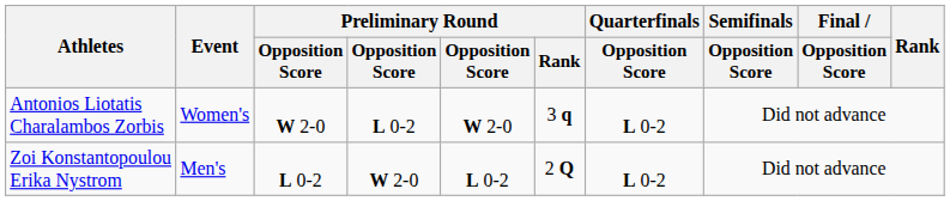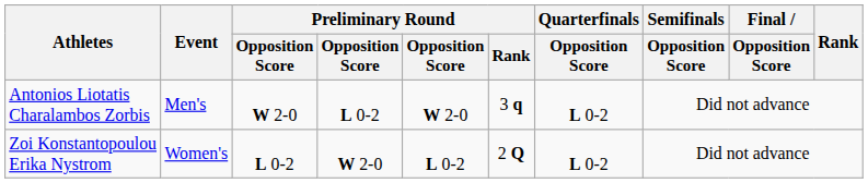 <table class=wikitable style=font-size:89%;text-align:center>
 <tr>
 <th rowspan=2>Athletes</th>
 <th rowspan=2>Event</th>
 <th colspan=4>Preliminary Round</th>
 <th>Quarterfinals</th>
 <th>Semifinals</th>
 <th>Final / </th>
 <th rowspan=2>Rank</th>
 </tr>
 <tr style=font-size:95%>
 <th>Opposition<br>Score</th>
 <th>Opposition<br>Score</th>
 <th>Opposition<br>Score</th>
 <th>Rank</th>
 <th>Opposition<br>Score</th>
 <th>Opposition<br>Score</th>
 <th>Opposition<br>Score</th>
 </tr>
 <tr align=center>
 <td align=left><a href='#'>Antonios Liotatis</a><br><a href='#'>Charalambos Zorbis</a></td>
-<td align=left><a href='#'>Women's</a></td>
+<td align=left><a href='#'>Men's</a></td>
 <td><br><strong>W</strong> 2-0</td>
 <td><br><strong>L</strong> 0-2</td>
 <td><br><strong>W</strong> 2-0</td>
 <td>3 <strong>q</strong></td>
 <td><br><strong>L</strong> 0-2</td>
 <td colspan="3">Did not advance</td>
 </tr>
 <tr align=center>
 <td align=left><a href='#'>Zoi Konstantopoulou</a><br><a href='#'>Erika Nystrom</a></td>
-<td align=left><a href='#'>Men's</a></td>
+<td align=left><a href='#'>Women's</a></td>
 <td><br><strong>L</strong> 0-2</td>
 <td><br><strong>W</strong> 2-0</td>
 <td><br><strong>L</strong> 0-2</td>
 <td>2 <strong>Q</strong></td>
 <td><br><strong>L</strong> 0-2</td>
 <td colspan="3">Did not advance</td>
 </tr>
 </table>
